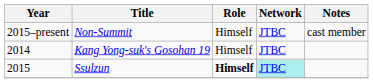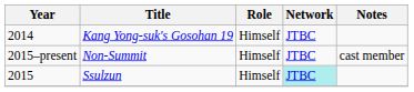 <table class="wikitable sortable">
 <tr>
 <th>Year</th>
 <th>Title</th>
 <th>Role</th>
 <th>Network</th>
 <th>Notes</th>
 </tr>
 <tr>
+<td>2014</td>
+<td><em><a href='#'>Kang Yong-suk's Gosohan 19</a></em></td>
+<td>Himself</td>
+<td><a href='#'>JTBC</a></td>
+<td></td>
+</tr>
+<tr>
 <td>2015–present</td>
 <td><em><a href='#'>Non-Summit</a></em></td>
 <td>Himself</td>
 <td><a href='#'>JTBC</a></td>
 <td>cast member</td>
 </tr>
 <tr>
-<td>2014</td>
-<td><em><a href='#'>Kang Yong-suk's Gosohan 19</a></em></td>
-<td>Himself</td>
-<td><a href='#'>JTBC</a></td>
-<td></td>
-</tr>
-<tr>
 <td>2015</td>
 <td><em><a href='#'>Ssulzun</a></em></td>
-<td><strong>Himself</strong></td>
+<td>Himself</td>
 <td style="background: paleturquoise;"><a href='#'>JTBC</a></td>
 <td></td>
 </tr>
 <tr>
 </tr>
 </table>
